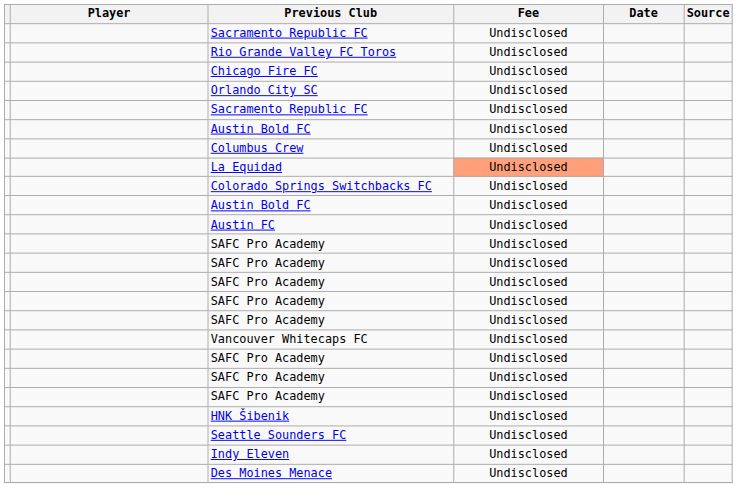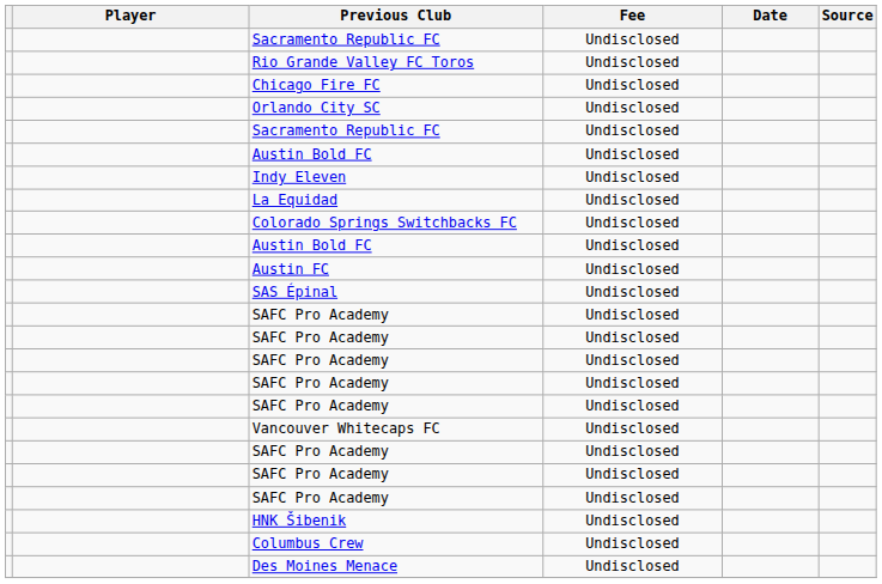 <table class="wikitable plainrowheaders sortable" style="font-size:95%">
 <tr>
 <th></th>
 <th scope="col" style="width:200px;">Player</th>
 <th scope="col" style="width:250px;">Previous Club</th>
 <th scope="col" style="width:150px;">Fee</th>
 <th scope="col" style="width:78px;">Date</th>
 <th>Source</th>
 </tr>
 <tr>
 <td align=center></td>
 <td></td>
 <td> <a href='#'>Sacramento Republic FC</a></td>
 <td align=center>Undisclosed</td>
 <td align=center></td>
 <td align=center></td>
 </tr>
 <tr>
 <td align=center></td>
 <td></td>
 <td> <a href='#'>Rio Grande Valley FC Toros</a></td>
 <td align=center>Undisclosed</td>
 <td align=center></td>
 <td align=center></td>
 </tr>
 <tr>
 <td align=center></td>
 <td></td>
 <td> <a href='#'>Chicago Fire FC</a></td>
 <td align=center>Undisclosed</td>
 <td align=center></td>
 <td align=center></td>
 </tr>
 <tr>
 <td align=center></td>
 <td></td>
 <td> <a href='#'>Orlando City SC</a></td>
 <td align=center>Undisclosed</td>
 <td align=center></td>
 <td align=center></td>
 </tr>
 <tr>
 <td align=center></td>
 <td></td>
 <td> <a href='#'>Sacramento Republic FC</a></td>
 <td align=center>Undisclosed</td>
 <td align=center></td>
 <td align=center></td>
 </tr>
 <tr>
 <td align=center></td>
 <td></td>
 <td> <a href='#'>Austin Bold FC</a></td>
 <td align=center>Undisclosed</td>
 <td align=center></td>
 <td align=center></td>
 </tr>
 <tr>
 <td align=center></td>
 <td></td>
-<td> <a href='#'>Columbus Crew</a></td>
+<td> <a href='#'>Indy Eleven</a></td>
 <td align=center>Undisclosed</td>
 <td align=center></td>
 <td align=center></td>
 </tr>
 <tr>
 <td align=center></td>
 <td></td>
 <td> <a href='#'>La Equidad</a></td>
-<td align=center style="background: lightsalmon;">Undisclosed</td>
+<td align=center>Undisclosed</td>
 <td align=center></td>
 <td align=center></td>
 </tr>
 <tr>
 <td align=center></td>
 <td></td>
 <td> <a href='#'>Colorado Springs Switchbacks FC</a></td>
 <td align=center>Undisclosed</td>
 <td align=center></td>
 <td align=center></td>
 </tr>
 <tr>
 <td align=center></td>
 <td></td>
 <td> <a href='#'>Austin Bold FC</a></td>
 <td align=center>Undisclosed</td>
 <td align=center></td>
 <td align=center></td>
 </tr>
 <tr>
 <td align=center></td>
 <td></td>
 <td> <a href='#'>Austin FC</a></td>
+<td align=center>Undisclosed</td>
+<td align=center></td>
+<td align=center></td>
+</tr>
+<tr>
+<td align=center></td>
+<td></td>
+<td> <a href='#'>SAS Épinal</a></td>
 <td align=center>Undisclosed</td>
 <td align=center></td>
 <td align=center></td>
 </tr>
 <tr>
 <td align=center></td>
 <td></td>
 <td> SAFC Pro Academy</td>
 <td align=center>Undisclosed</td>
 <td align=center></td>
 <td align=center></td>
 </tr>
 <tr>
 <td align=center></td>
 <td></td>
 <td> SAFC Pro Academy</td>
 <td align=center>Undisclosed</td>
 <td align=center></td>
 <td align=center></td>
 </tr>
 <tr>
 <td align=center></td>
 <td></td>
 <td> SAFC Pro Academy</td>
 <td align=center>Undisclosed</td>
 <td align=center></td>
 <td align=center></td>
 </tr>
 <tr>
 <td align=center></td>
 <td></td>
 <td> SAFC Pro Academy</td>
 <td align=center>Undisclosed</td>
 <td align=center></td>
 <td align=center></td>
 </tr>
 <tr>
 <td align=center></td>
 <td></td>
 <td> SAFC Pro Academy</td>
 <td align=center>Undisclosed</td>
 <td align=center></td>
 <td align=center></td>
 </tr>
 <tr>
 <td align=center></td>
 <td></td>
 <td> Vancouver Whitecaps FC</td>
 <td align=center>Undisclosed</td>
 <td align=center></td>
 <td align=center></td>
 </tr>
 <tr>
 <td align=center></td>
 <td></td>
 <td> SAFC Pro Academy</td>
 <td align=center>Undisclosed</td>
 <td align=center></td>
 <td align=center></td>
 </tr>
 <tr>
 <td align=center></td>
 <td></td>
 <td> SAFC Pro Academy</td>
 <td align=center>Undisclosed</td>
 <td align=center></td>
 <td align=center></td>
 </tr>
 <tr>
 <td align=center></td>
 <td></td>
 <td> SAFC Pro Academy</td>
 <td align=center>Undisclosed</td>
 <td align=center></td>
 <td align=center></td>
 </tr>
 <tr>
 <td align=center></td>
 <td></td>
 <td> <a href='#'>HNK Šibenik</a></td>
 <td align=center>Undisclosed</td>
 <td align=center></td>
 <td align=center></td>
 </tr>
 <tr>
 <td align=center></td>
 <td></td>
-<td> <a href='#'>Seattle Sounders FC</a></td>
-<td align=center>Undisclosed</td>
-<td align=center></td>
-<td align=center></td>
-</tr>
-<tr>
-<td align=center></td>
-<td></td>
-<td> <a href='#'>Indy Eleven</a></td>
+<td> <a href='#'>Columbus Crew</a></td>
 <td align=center>Undisclosed</td>
 <td align=center></td>
 <td align=center></td>
 </tr>
 <tr>
 <td align=center></td>
 <td></td>
 <td> <a href='#'>Des Moines Menace</a></td>
 <td align=center>Undisclosed</td>
 <td align=center></td>
 <td align=center></td>
 </tr>
 <tr>
 </tr>
 </table>
